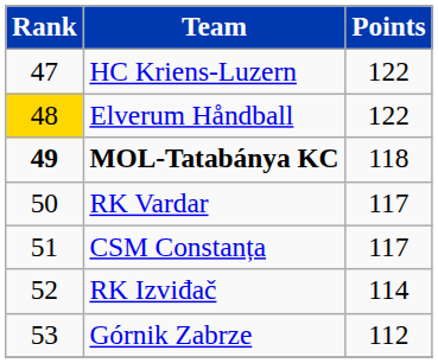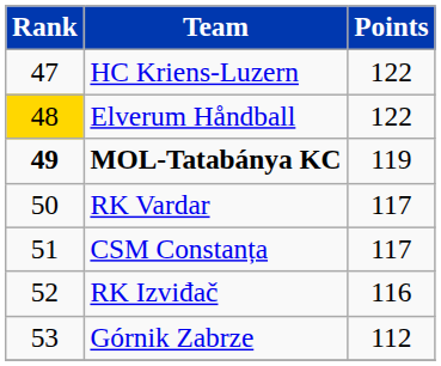 <table class="wikitable" style="text-align: center">
 <tr>
 <th style="color:#FFFFFF; background:#0038af">Rank</th>
 <th style="color:#FFFFFF; background:#0038af">Team</th>
 <th style="color:#FFFFFF; background:#0038af">Points</th>
 </tr>
 <tr>
 <td>47</td>
 <td align=left> <a href='#'>HC Kriens-Luzern</a></td>
 <td>122</td>
 </tr>
 <tr>
 <td style="background: gold;">48</td>
 <td align=left> <a href='#'>Elverum Håndball</a></td>
 <td>122</td>
 </tr>
 <tr>
 <td><strong>49</strong></td>
 <td align=left> <strong>MOL-Tatabánya KC</strong></td>
-<td>118</td>
+<td>119</td>
 </tr>
 <tr>
 <td>50</td>
 <td align=left> <a href='#'>RK Vardar</a></td>
 <td>117</td>
 </tr>
 <tr>
 <td>51</td>
 <td align=left> <a href='#'>CSM Constanța</a></td>
 <td>117</td>
 </tr>
 <tr>
 <td>52</td>
 <td align=left> <a href='#'>RK Izviđač</a></td>
-<td>114</td>
+<td>116</td>
 </tr>
 <tr>
 <td>53</td>
 <td align=left> <a href='#'>Górnik Zabrze</a></td>
 <td>112</td>
 </tr>
 <tr>
 </tr>
 </table>
